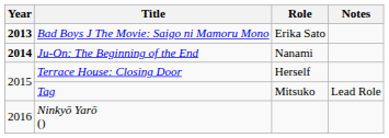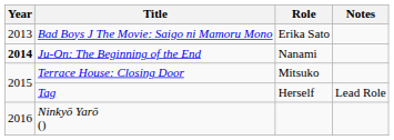 <table class="wikitable">
 <tr>
 <th>Year</th>
 <th>Title</th>
 <th>Role</th>
 <th>Notes</th>
 </tr>
 <tr>
-<td><strong>2013</strong></td>
+<td>2013</td>
 <td><em><a href='#'>Bad Boys J The Movie: Saigo ni Mamoru Mono</a></em></td>
 <td>Erika Sato</td>
 <td></td>
 </tr>
 <tr>
 <td><strong>2014</strong></td>
 <td><em><a href='#'>Ju-On: The Beginning of the End</a></em></td>
 <td>Nanami</td>
 <td></td>
 </tr>
 <tr>
 <td rowspan=2>2015</td>
 <td><em><a href='#'>Terrace House: Closing Door</a></em></td>
-<td>Herself</td>
+<td>Mitsuko</td>
 <td></td>
 </tr>
 <tr>
 <td><em><a href='#'>Tag</a></em></td>
-<td>Mitsuko</td>
+<td>Herself</td>
 <td>Lead Role</td>
 </tr>
 <tr>
 <td>2016</td>
 <td><em>Ninkyō Yarō</em><br>()</td>
 <td></td>
 <td></td>
 </tr>
 </table>
